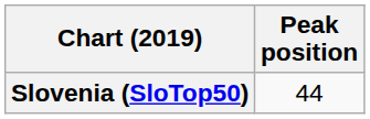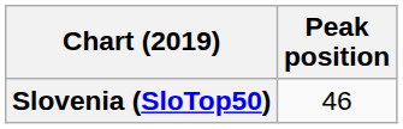 <table class="wikitable plainrowheaders" style="text-align:center">
 <tr>
 <th>Chart (2019)</th>
 <th>Peak<br>position</th>
 </tr>
 <tr>
 <th scope="row">Slovenia (<a href='#'>SloTop50</a>)</th>
-<td>44</td>
+<td>46</td>
 </tr>
 </table>
